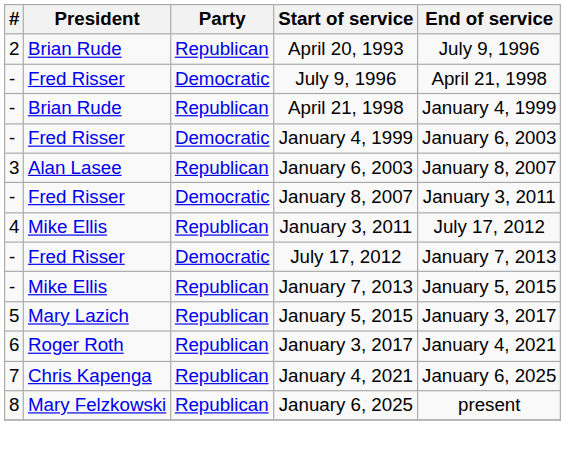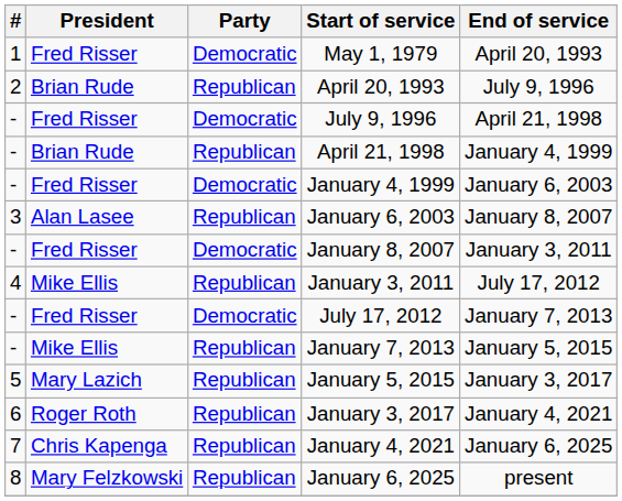 <table class=wikitable>
 <tr>
 <th>#</th>
 <th>President</th>
 <th>Party</th>
 <th>Start of service</th>
 <th>End of service</th>
+</tr>
+<tr>
+<td>1</td>
+<td><a href='#'>Fred Risser</a></td>
+<td><a href='#'>Democratic</a></td>
+<td align=center>May 1, 1979</td>
+<td align=center>April 20, 1993</td>
 </tr>
 <tr>
 <td>2</td>
 <td><a href='#'>Brian Rude</a></td>
 <td><a href='#'>Republican</a></td>
 <td align=center>April 20, 1993</td>
 <td align=center>July 9, 1996</td>
 </tr>
 <tr>
 <td>-</td>
 <td><a href='#'>Fred Risser</a></td>
 <td><a href='#'>Democratic</a></td>
 <td align=center>July 9, 1996</td>
 <td align=center>April 21, 1998</td>
 </tr>
 <tr>
 <td>-</td>
 <td><a href='#'>Brian Rude</a></td>
 <td><a href='#'>Republican</a></td>
 <td align=center>April 21, 1998</td>
 <td align=center>January 4, 1999</td>
 </tr>
 <tr>
 <td>-</td>
 <td><a href='#'>Fred Risser</a></td>
 <td><a href='#'>Democratic</a></td>
 <td align=center>January 4, 1999</td>
 <td align=center>January 6, 2003</td>
 </tr>
 <tr>
 <td>3</td>
 <td><a href='#'>Alan Lasee</a></td>
 <td><a href='#'>Republican</a></td>
 <td align=center>January 6, 2003</td>
 <td align=center>January 8, 2007</td>
 </tr>
 <tr>
 <td>-</td>
 <td><a href='#'>Fred Risser</a></td>
 <td><a href='#'>Democratic</a></td>
 <td align=center>January 8, 2007</td>
 <td align=center>January 3, 2011</td>
 </tr>
 <tr>
 <td>4</td>
 <td><a href='#'>Mike Ellis</a></td>
 <td><a href='#'>Republican</a></td>
 <td align=center>January 3, 2011</td>
 <td align=center>July 17, 2012</td>
 </tr>
 <tr>
 <td>-</td>
 <td><a href='#'>Fred Risser</a></td>
 <td><a href='#'>Democratic</a></td>
 <td align=center>July 17, 2012</td>
 <td align=center>January 7, 2013</td>
 </tr>
 <tr>
 <td>-</td>
 <td><a href='#'>Mike Ellis</a></td>
 <td><a href='#'>Republican</a></td>
 <td align=center>January 7, 2013</td>
 <td align=center>January 5, 2015</td>
 </tr>
 <tr>
 <td>5</td>
 <td><a href='#'>Mary Lazich</a></td>
 <td><a href='#'>Republican</a></td>
 <td align=center>January 5, 2015</td>
 <td align=center>January 3, 2017</td>
 </tr>
 <tr>
 <td>6</td>
 <td><a href='#'>Roger Roth</a></td>
 <td><a href='#'>Republican</a></td>
 <td align=center>January 3, 2017</td>
 <td align=center>January 4, 2021</td>
 </tr>
 <tr>
 <td>7</td>
 <td><a href='#'>Chris Kapenga</a></td>
 <td><a href='#'>Republican</a></td>
 <td align=center>January 4, 2021</td>
 <td align=center>January 6, 2025</td>
 </tr>
 <tr>
 <td>8</td>
 <td><a href='#'>Mary Felzkowski</a></td>
 <td><a href='#'>Republican</a></td>
 <td align=center>January 6, 2025</td>
 <td align=center>present</td>
 </tr>
 <tr>
 </tr>
 </table>
